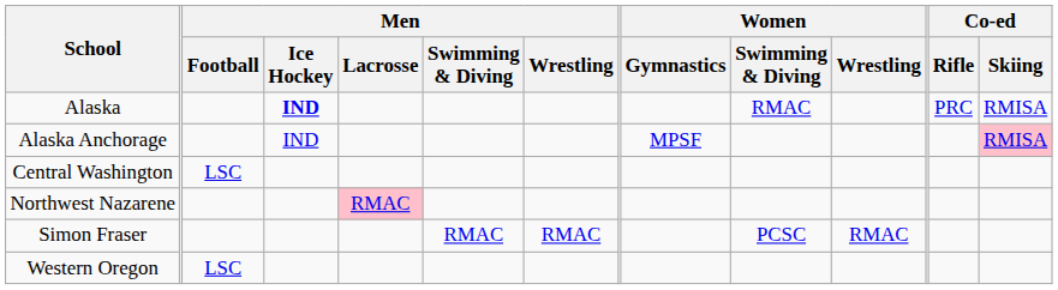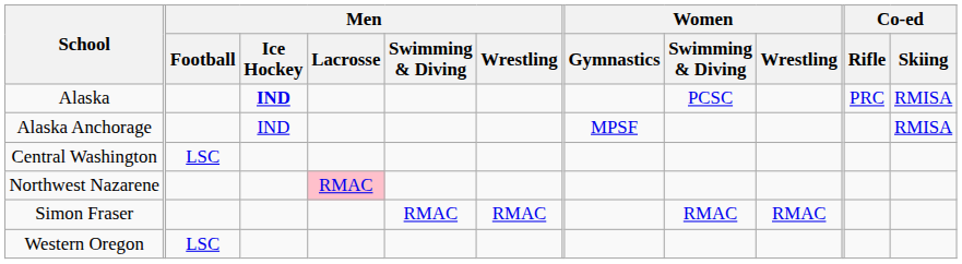 <table class="wikitable" style="text-align:center">
 <tr>
 <th rowspan=2>School</th>
 <th rowspan=8 style="padding:0" width="1"></th>
 <th colspan=5>Men</th>
 <th rowspan=8 style="padding:0" width="1"></th>
 <th colspan=3>Women</th>
 <th rowspan=8 style="padding:0" width="1"></th>
 <th colspan=2>Co-ed</th>
 </tr>
 <tr>
 <th>Football</th>
 <th>Ice<br>Hockey</th>
 <th>Lacrosse</th>
 <th>Swimming<br>& Diving</th>
 <th>Wrestling</th>
 <th>Gymnastics</th>
 <th>Swimming<br>& Diving</th>
 <th>Wrestling</th>
 <th>Rifle</th>
 <th>Skiing</th>
 </tr>
 <tr>
 <td>Alaska</td>
 <td></td>
 <td><strong><a href='#'>IND</a></strong></td>
 <td></td>
 <td></td>
 <td></td>
 <td></td>
-<td><a href='#'>RMAC</a></td>
+<td><a href='#'>PCSC</a></td>
 <td></td>
 <td><a href='#'>PRC</a></td>
 <td><a href='#'>RMISA</a></td>
 </tr>
 <tr>
 <td>Alaska Anchorage</td>
 <td></td>
 <td><a href='#'>IND</a></td>
 <td></td>
 <td></td>
 <td></td>
 <td><a href='#'>MPSF</a></td>
 <td></td>
 <td></td>
 <td></td>
-<td style="background: pink;"><a href='#'>RMISA</a></td>
+<td><a href='#'>RMISA</a></td>
 </tr>
 <tr>
 <td>Central Washington</td>
 <td><a href='#'>LSC</a></td>
 <td></td>
 <td></td>
 <td></td>
 <td></td>
 <td></td>
 <td></td>
 <td></td>
 <td></td>
 <td></td>
 </tr>
 <tr>
 <td>Northwest Nazarene</td>
 <td></td>
 <td></td>
 <td style="background: pink;"><a href='#'>RMAC</a></td>
 <td></td>
 <td></td>
 <td></td>
 <td></td>
 <td></td>
 <td></td>
 <td></td>
 </tr>
 <tr>
 <td>Simon Fraser</td>
 <td></td>
 <td></td>
 <td></td>
 <td><a href='#'>RMAC</a></td>
 <td><a href='#'>RMAC</a></td>
 <td></td>
-<td><a href='#'>PCSC</a></td>
+<td><a href='#'>RMAC</a></td>
 <td><a href='#'>RMAC</a></td>
 <td></td>
 <td></td>
 </tr>
 <tr>
 <td>Western Oregon</td>
 <td><a href='#'>LSC</a></td>
 <td></td>
 <td></td>
 <td></td>
 <td></td>
 <td></td>
 <td></td>
 <td></td>
 <td></td>
 <td></td>
 </tr>
 </table>
